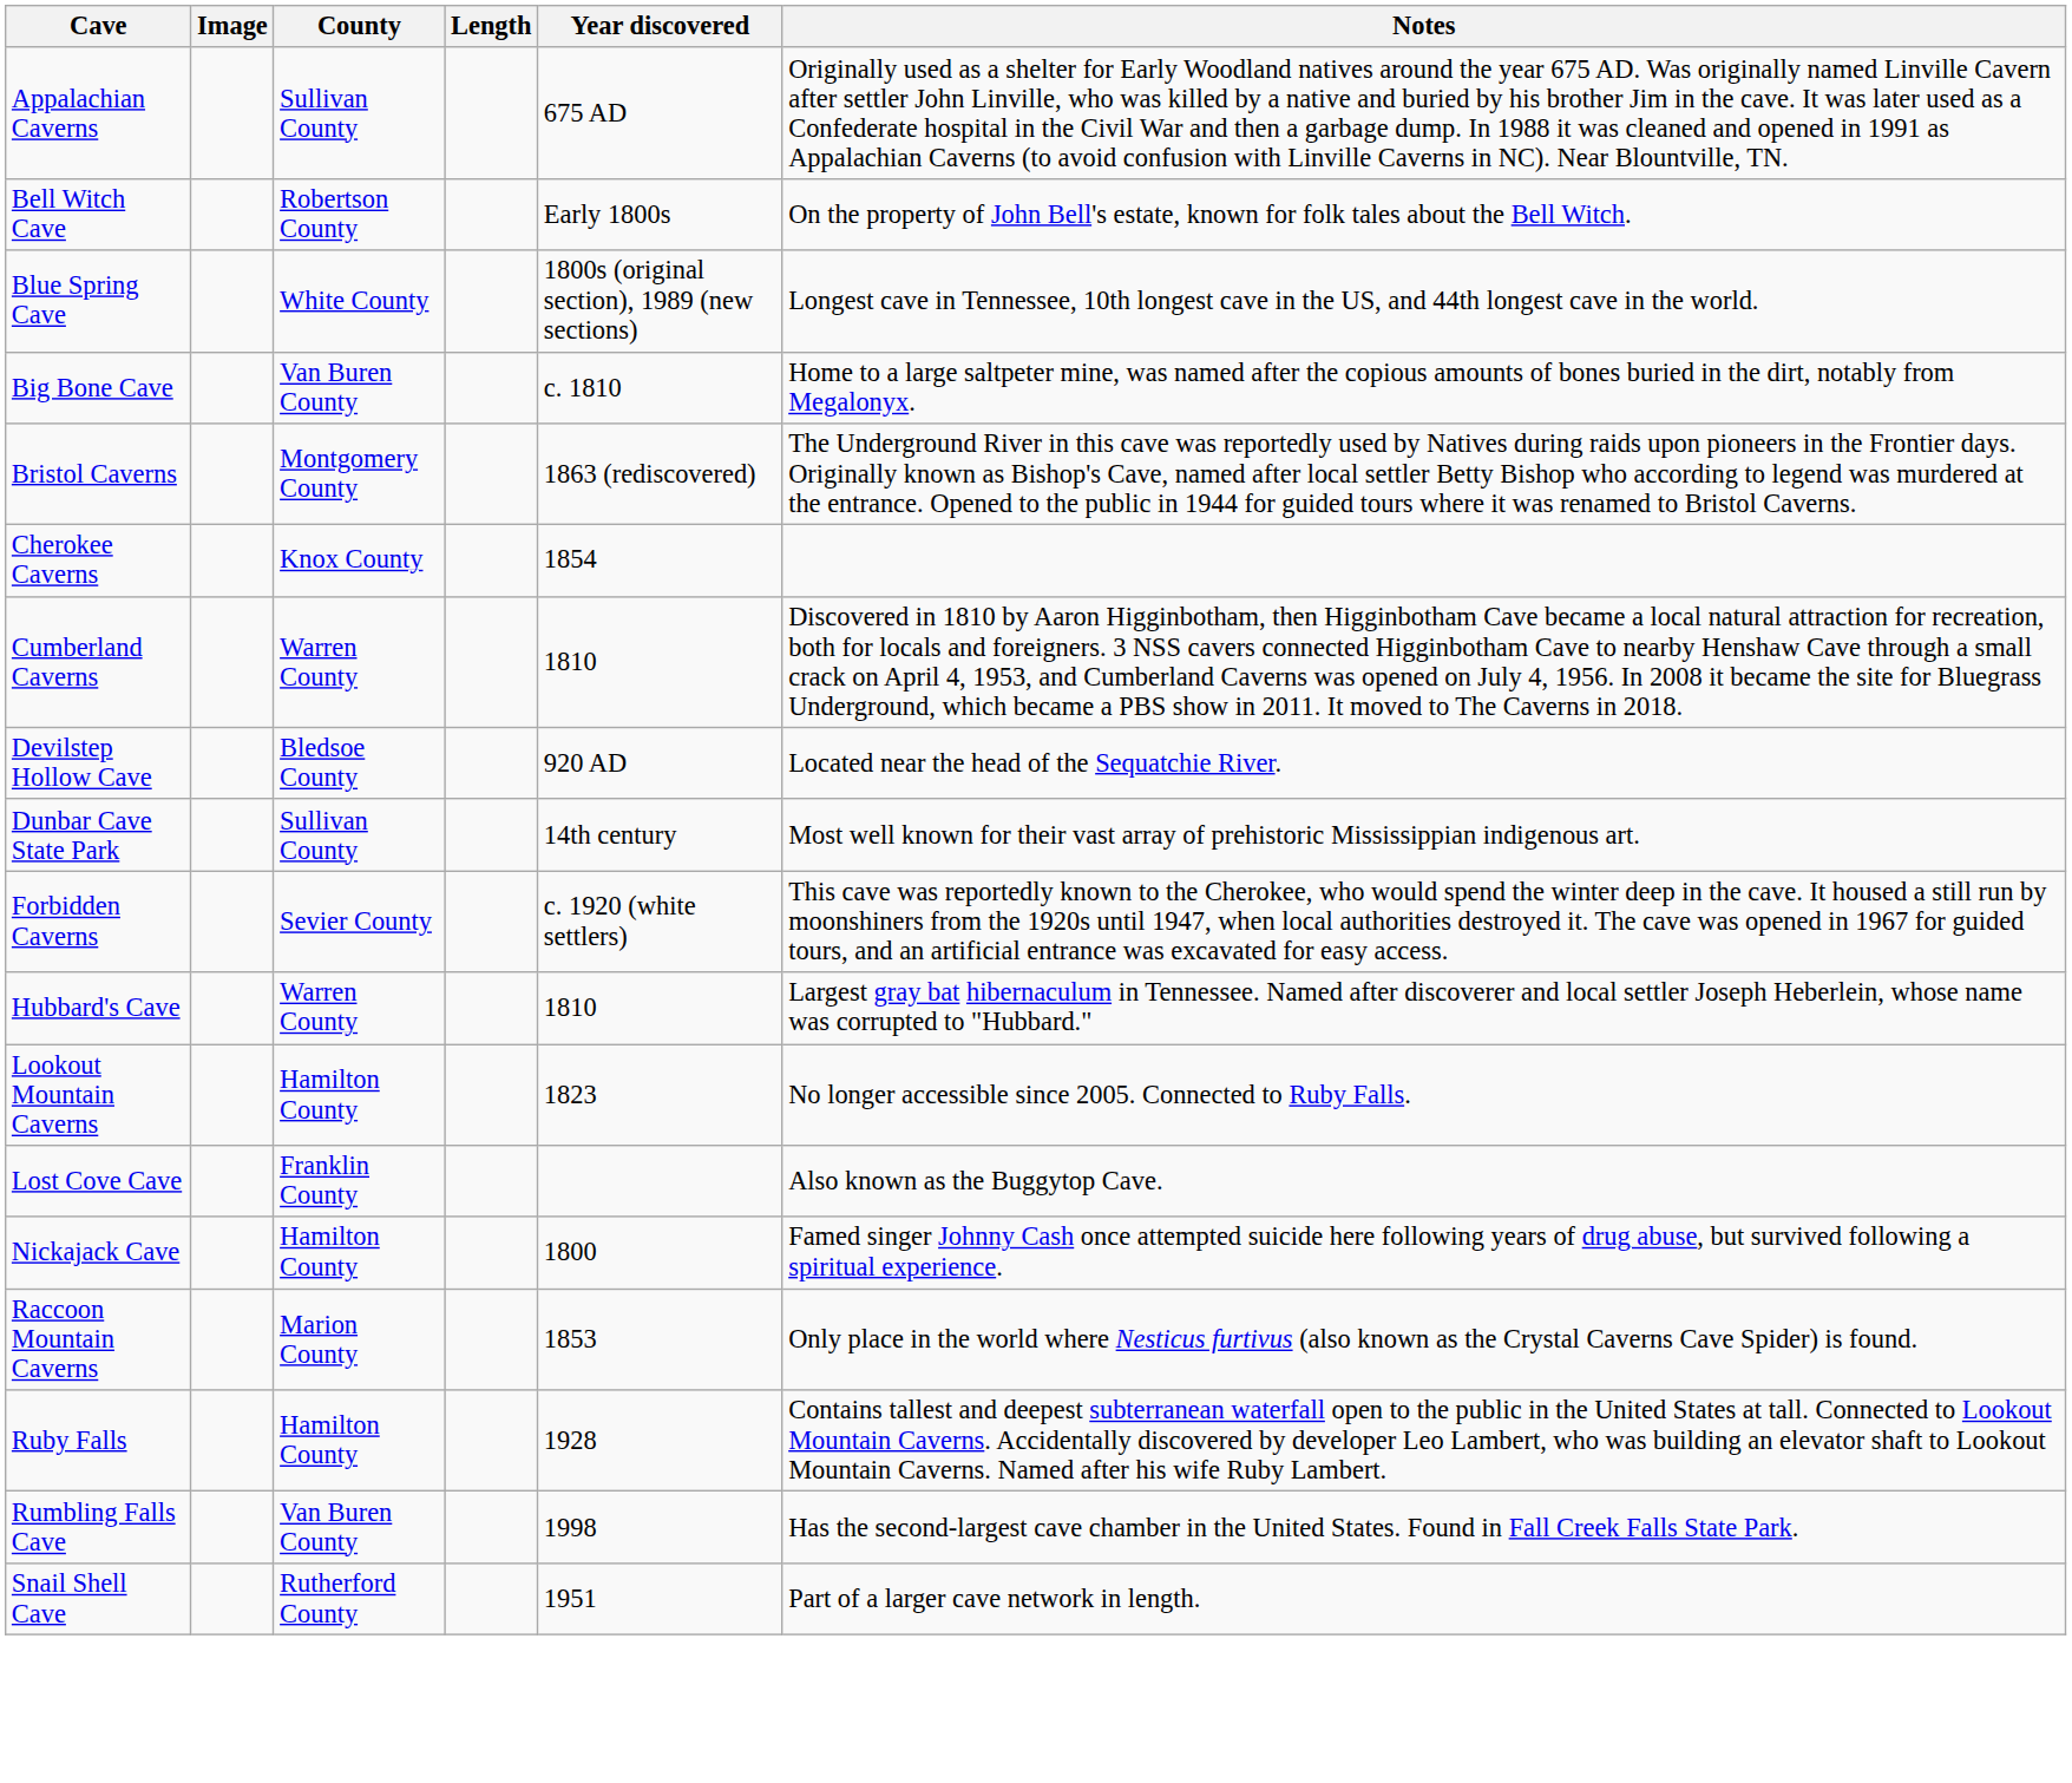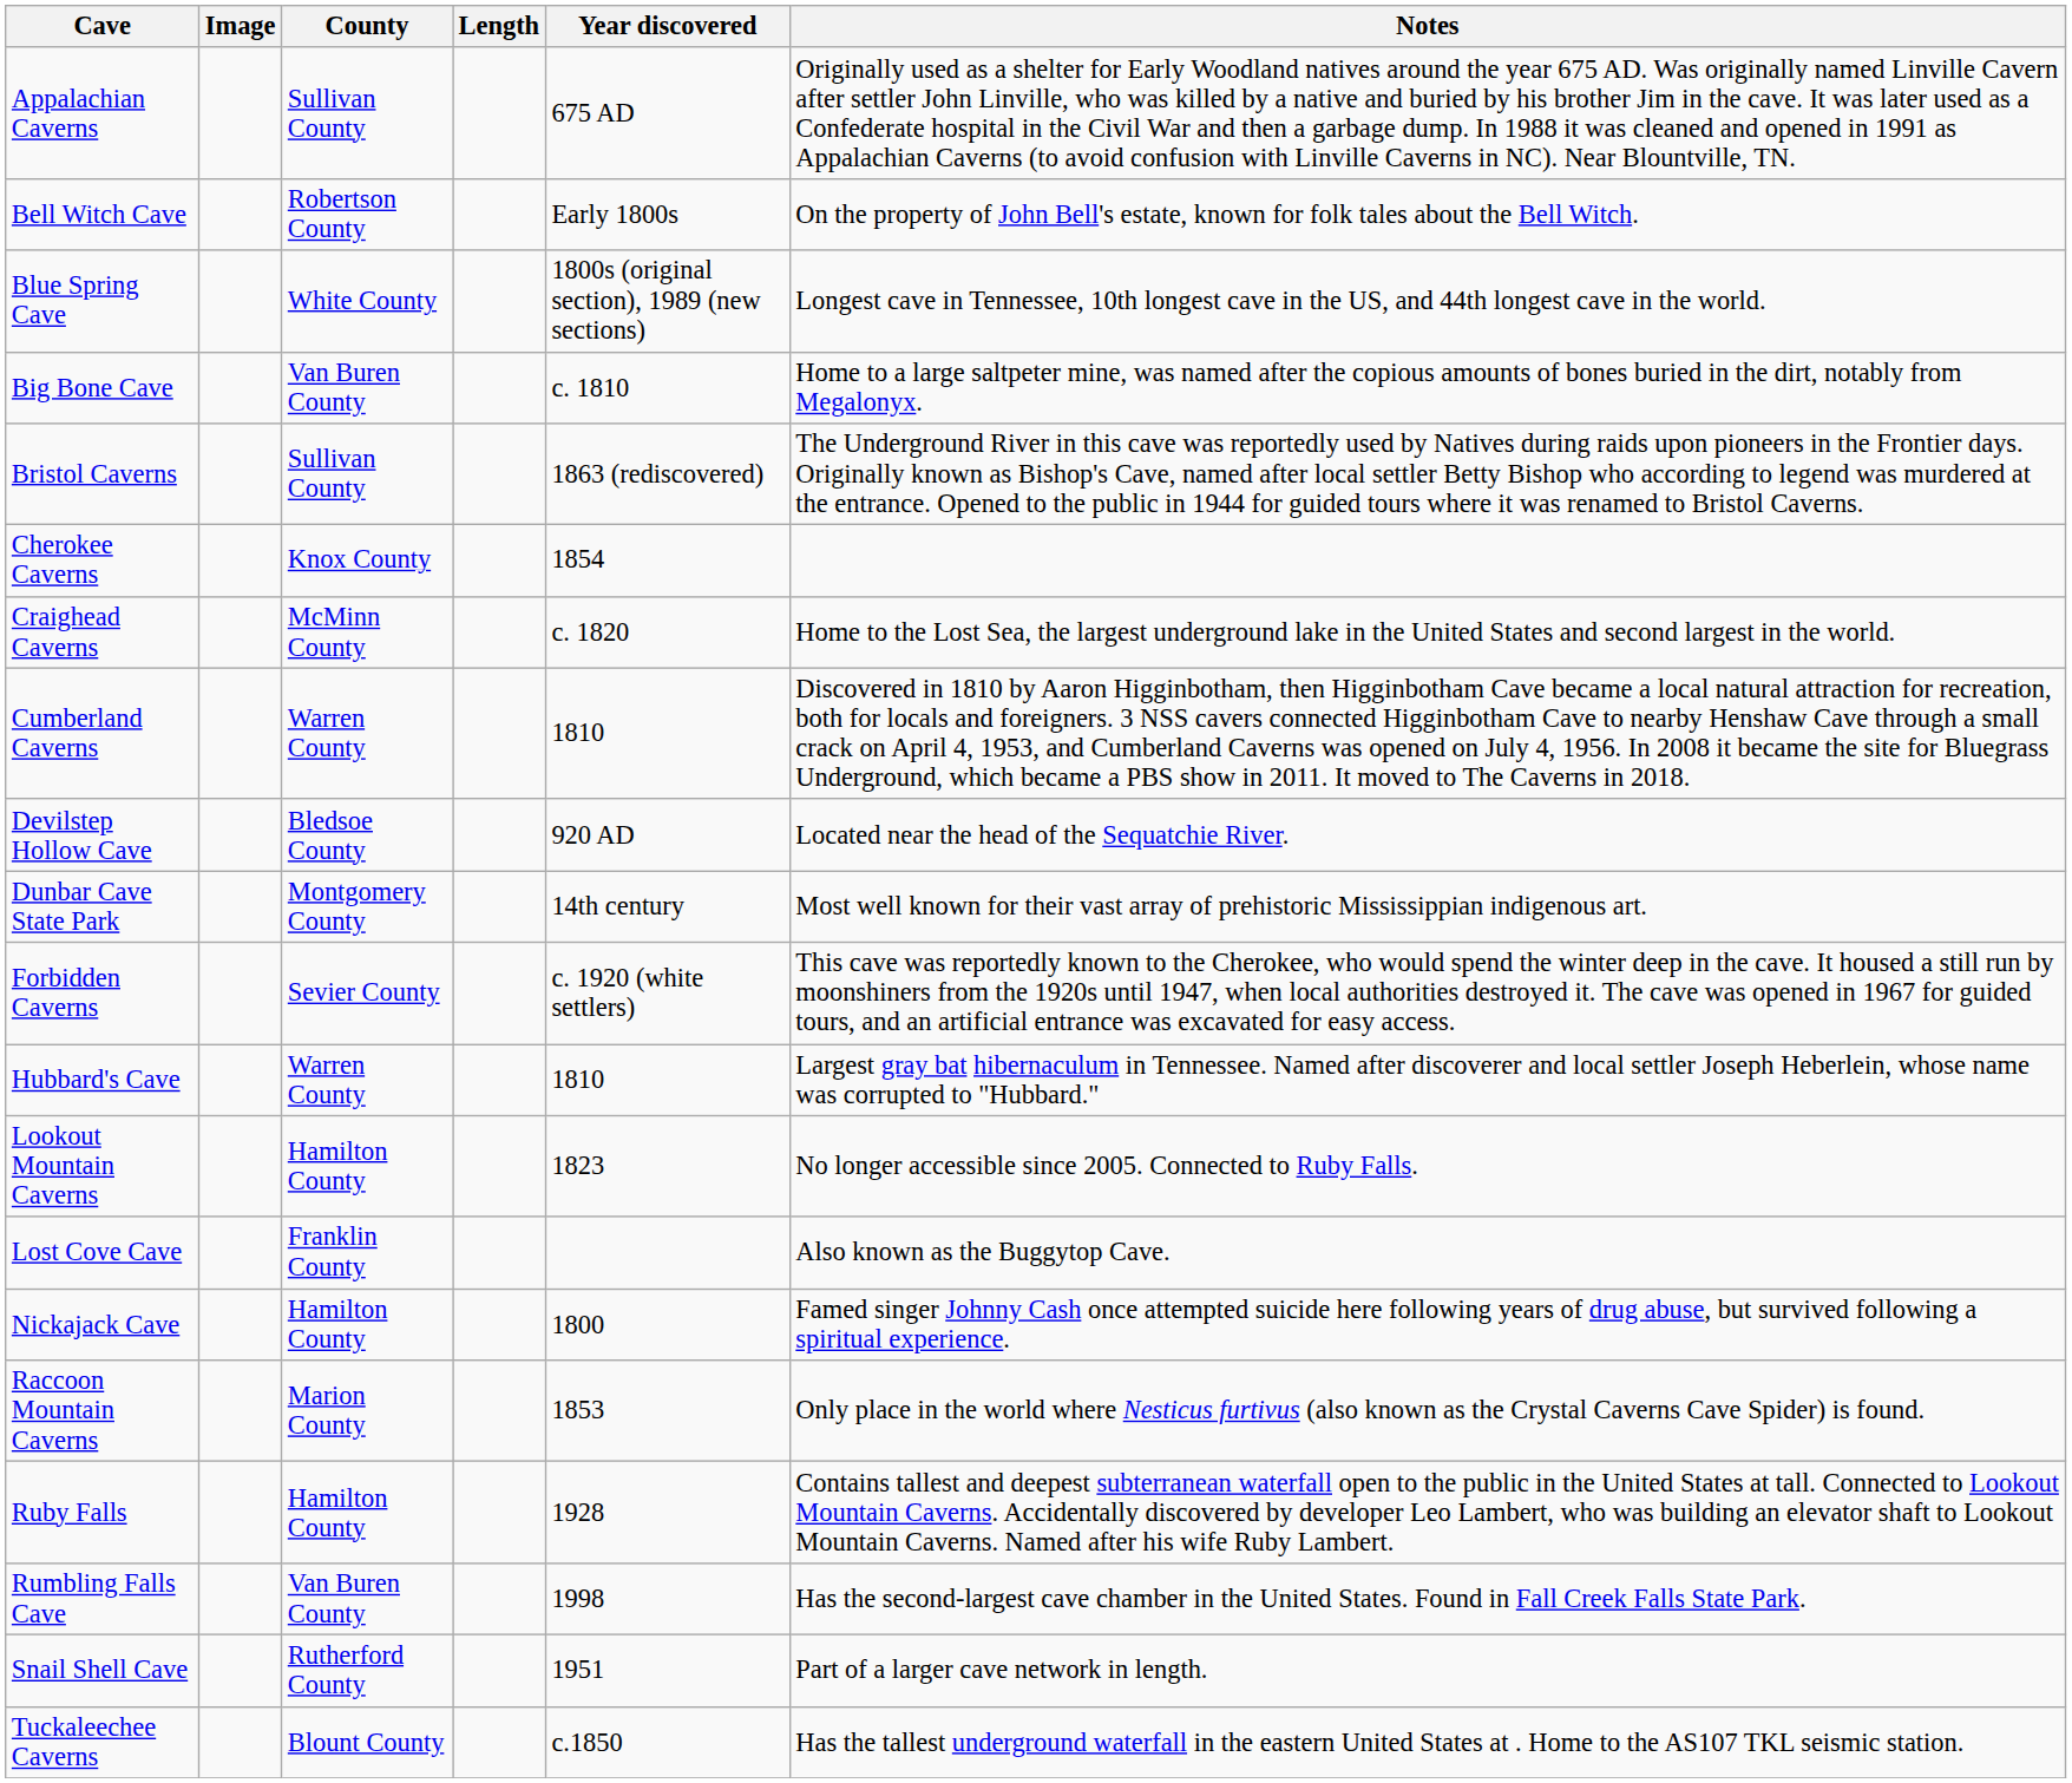 <table class="wikitable sortable">
 <tr>
 <th>Cave</th>
 <th>Image</th>
 <th>County</th>
 <th>Length</th>
 <th>Year discovered</th>
 <th>Notes</th>
 </tr>
 <tr>
 <td><a href='#'>Appalachian Caverns</a></td>
 <td></td>
 <td><a href='#'>Sullivan County</a></td>
 <td></td>
 <td>675 AD</td>
 <td>Originally used as a shelter for Early Woodland natives around the year 675 AD. Was originally named Linville Cavern after settler John Linville, who was killed by a native and buried by his brother Jim in the cave. It was later used as a Confederate hospital in the Civil War and then a garbage dump. In 1988 it was cleaned and opened in 1991 as Appalachian Caverns (to avoid confusion with Linville Caverns in NC). Near Blountville, TN.</td>
 </tr>
 <tr>
 <td><a href='#'>Bell Witch Cave</a></td>
 <td></td>
 <td><a href='#'>Robertson County</a></td>
 <td></td>
 <td>Early 1800s</td>
 <td>On the property of <a href='#'>John Bell</a>'s estate, known for folk tales about the <a href='#'>Bell Witch</a>.</td>
 </tr>
 <tr>
 <td><a href='#'>Blue Spring Cave</a></td>
 <td></td>
 <td><a href='#'>White County</a></td>
 <td></td>
 <td>1800s (original section), 1989 (new sections)</td>
 <td>Longest cave in Tennessee, 10th longest cave in the US, and 44th longest cave in the world.</td>
 </tr>
 <tr>
 <td><a href='#'>Big Bone Cave</a></td>
 <td></td>
 <td><a href='#'>Van Buren County</a></td>
 <td></td>
 <td>c. 1810</td>
 <td>Home to a large saltpeter mine, was named after the copious amounts of bones buried in the dirt, notably from <a href='#'>Megalonyx</a>.</td>
 </tr>
 <tr>
 <td><a href='#'>Bristol Caverns</a></td>
 <td></td>
-<td><a href='#'>Montgomery County</a></td>
+<td><a href='#'>Sullivan County</a></td>
 <td></td>
 <td>1863 (rediscovered)</td>
 <td>The Underground River in this cave was reportedly used by Natives during raids upon pioneers in the Frontier days. Originally known as Bishop's Cave, named after local settler Betty Bishop who according to legend was murdered at the entrance. Opened to the public in 1944 for guided tours where it was renamed to Bristol Caverns.</td>
 </tr>
 <tr>
 <td><a href='#'>Cherokee Caverns</a></td>
 <td></td>
 <td><a href='#'>Knox County</a></td>
 <td></td>
 <td>1854</td>
 <td></td>
+</tr>
+<tr>
+<td><a href='#'>Craighead Caverns</a></td>
+<td></td>
+<td><a href='#'>McMinn County</a></td>
+<td></td>
+<td>c. 1820</td>
+<td>Home to the Lost Sea, the largest underground lake in the United States and second largest in the world.</td>
 </tr>
 <tr>
 <td><a href='#'>Cumberland Caverns</a></td>
 <td></td>
 <td><a href='#'>Warren County</a></td>
 <td></td>
 <td>1810</td>
 <td>Discovered in 1810 by Aaron Higginbotham, then Higginbotham Cave became a local natural attraction for recreation, both for locals and foreigners. 3 NSS cavers connected Higginbotham Cave to nearby Henshaw Cave through a small crack on April 4, 1953, and Cumberland Caverns was opened on July 4, 1956. In 2008 it became the site for Bluegrass Underground, which became a PBS show in 2011. It moved to The Caverns in 2018.</td>
 </tr>
 <tr>
 <td><a href='#'>Devilstep Hollow Cave</a></td>
 <td></td>
 <td><a href='#'>Bledsoe County</a></td>
 <td></td>
 <td>920 AD</td>
 <td>Located near the head of the <a href='#'>Sequatchie River</a>.</td>
 </tr>
 <tr>
 <td><a href='#'>Dunbar Cave State Park</a></td>
 <td></td>
-<td><a href='#'>Sullivan County</a></td>
+<td><a href='#'>Montgomery County</a></td>
 <td></td>
 <td>14th century</td>
 <td>Most well known for their vast array of prehistoric Mississippian indigenous art.</td>
 </tr>
 <tr>
 <td><a href='#'>Forbidden Caverns</a></td>
 <td></td>
 <td><a href='#'>Sevier County</a></td>
 <td></td>
 <td>c. 1920 (white settlers)</td>
 <td>This cave was reportedly known to the Cherokee, who would spend the winter deep in the cave. It housed a still run by moonshiners from the 1920s until 1947, when local authorities destroyed it. The cave was opened in 1967 for guided tours, and an artificial entrance was excavated for easy access.</td>
 </tr>
 <tr>
 <td><a href='#'>Hubbard's Cave</a></td>
 <td></td>
 <td><a href='#'>Warren County</a></td>
 <td></td>
 <td>1810</td>
 <td>Largest <a href='#'>gray bat</a> <a href='#'>hibernaculum</a> in Tennessee. Named after discoverer and local settler Joseph Heberlein, whose name was corrupted to "Hubbard."</td>
 </tr>
 <tr>
 <td><a href='#'>Lookout Mountain Caverns</a></td>
 <td></td>
 <td><a href='#'>Hamilton County</a></td>
 <td></td>
 <td>1823</td>
 <td>No longer accessible since 2005. Connected to <a href='#'>Ruby Falls</a>.</td>
 </tr>
 <tr>
 <td><a href='#'>Lost Cove Cave</a></td>
 <td></td>
 <td><a href='#'>Franklin County</a></td>
 <td></td>
 <td></td>
 <td>Also known as the Buggytop Cave.</td>
 </tr>
 <tr>
 <td><a href='#'>Nickajack Cave</a></td>
 <td></td>
 <td><a href='#'>Hamilton County</a></td>
 <td></td>
 <td>1800</td>
 <td>Famed singer <a href='#'>Johnny Cash</a> once attempted suicide here following years of <a href='#'>drug abuse</a>, but survived following a <a href='#'>spiritual experience</a>.</td>
 </tr>
 <tr>
 <td><a href='#'>Raccoon Mountain Caverns</a></td>
 <td></td>
 <td><a href='#'>Marion County</a></td>
 <td></td>
 <td>1853</td>
 <td>Only place in the world where <em><a href='#'>Nesticus furtivus</a></em> (also known as the Crystal Caverns Cave Spider) is found.</td>
 </tr>
 <tr>
 <td><a href='#'>Ruby Falls</a></td>
 <td></td>
 <td><a href='#'>Hamilton County</a></td>
 <td></td>
 <td>1928</td>
 <td>Contains tallest and deepest <a href='#'>subterranean waterfall</a> open to the public in the United States at  tall. Connected to <a href='#'>Lookout Mountain Caverns</a>. Accidentally discovered by developer Leo Lambert, who was building an elevator shaft to Lookout Mountain Caverns. Named after his wife Ruby Lambert.</td>
 </tr>
 <tr>
 <td><a href='#'>Rumbling Falls Cave</a></td>
 <td></td>
 <td><a href='#'>Van Buren County</a></td>
 <td></td>
 <td>1998</td>
 <td>Has the second-largest cave chamber in the United States. Found in <a href='#'>Fall Creek Falls State Park</a>.</td>
 </tr>
 <tr>
 <td><a href='#'>Snail Shell Cave</a></td>
 <td></td>
 <td><a href='#'>Rutherford County</a></td>
 <td></td>
 <td>1951</td>
 <td>Part of a larger cave network  in length.</td>
 </tr>
+<tr>
+<td><a href='#'>Tuckaleechee Caverns</a></td>
+<td></td>
+<td><a href='#'>Blount County</a></td>
+<td></td>
+<td>c.1850</td>
+<td>Has the tallest <a href='#'>underground waterfall</a> in the eastern United States at . Home to the AS107 TKL seismic station.</td>
+</tr>
 </table>
